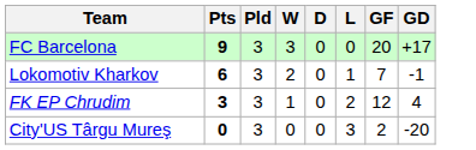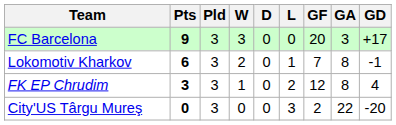 <table class="wikitable" style="text-align: center;">
 <tr>
 <th width="175">Team</th>
 <th width="20">Pts</th>
 <th width="20">Pld</th>
 <th width="20">W</th>
 <th width="20">D</th>
 <th width="20">L</th>
 <th width="20">GF</th>
+<th width="20">GA</th>
 <th width="20">GD</th>
 </tr>
 <tr bgcolor=#ccffcc>
 <td align="left"> <a href='#'>FC Barcelona</a></td>
 <td><strong>9</strong></td>
 <td>3</td>
 <td>3</td>
 <td>0</td>
 <td>0</td>
 <td>20</td>
+<td>3</td>
 <td>+17</td>
 </tr>
 <tr bgcolor=ffffff>
 <td align="left"> <a href='#'>Lokomotiv Kharkov</a></td>
 <td><strong>6</strong></td>
 <td>3</td>
 <td>2</td>
 <td>0</td>
 <td>1</td>
 <td>7</td>
+<td>8</td>
 <td>-1</td>
 </tr>
 <tr bgcolor=ffffff>
 <td align="left"> <em><a href='#'>FK EP Chrudim</a></em></td>
 <td><strong>3</strong></td>
 <td>3</td>
 <td>1</td>
 <td>0</td>
 <td>2</td>
 <td>12</td>
+<td>8</td>
 <td>4</td>
 </tr>
 <tr bgcolor=ffffff>
 <td align="left"> <a href='#'>City'US Târgu Mureş</a></td>
 <td><strong>0</strong></td>
 <td>3</td>
 <td>0</td>
 <td>0</td>
 <td>3</td>
 <td>2</td>
+<td>22</td>
 <td>-20</td>
 </tr>
 </table>
